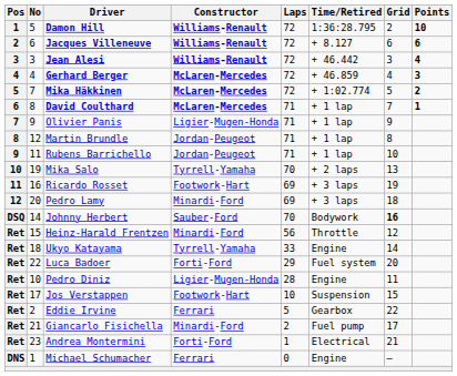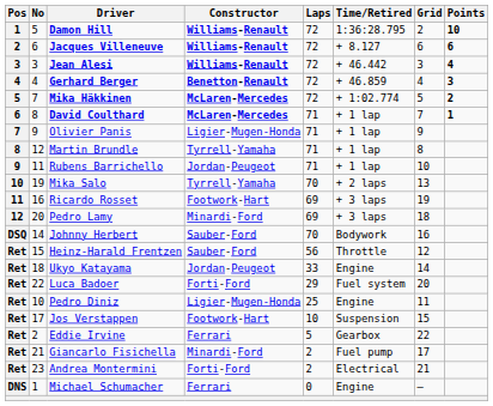 <table class="wikitable" style="font-size: 95%;">
 <tr>
 <th>Pos</th>
 <th>No</th>
 <th>Driver</th>
 <th>Constructor</th>
 <th>Laps</th>
 <th>Time/Retired</th>
 <th>Grid</th>
 <th>Points</th>
 </tr>
 <tr>
 <th>1</th>
 <td>5</td>
 <td> <strong><a href='#'>Damon Hill</a></strong></td>
 <td><strong><a href='#'>Williams</a>-<a href='#'>Renault</a></strong></td>
 <td>72</td>
 <td>1:36:28.795</td>
 <td>2</td>
 <td><strong>10</strong></td>
 </tr>
 <tr>
 <th>2</th>
 <td>6</td>
 <td> <strong><a href='#'>Jacques Villeneuve</a></strong></td>
 <td><strong><a href='#'>Williams</a>-<a href='#'>Renault</a></strong></td>
 <td>72</td>
 <td>+ 8.127</td>
 <td>6</td>
 <td><strong>6</strong></td>
 </tr>
 <tr>
 <th>3</th>
 <td>3</td>
 <td> <strong><a href='#'>Jean Alesi</a></strong></td>
 <td><strong><a href='#'>Williams</a>-<a href='#'>Renault</a></strong></td>
 <td>72</td>
 <td>+ 46.442</td>
 <td>3</td>
 <td><strong>4</strong></td>
 </tr>
 <tr>
 <th>4</th>
 <td>4</td>
 <td> <strong><a href='#'>Gerhard Berger</a></strong></td>
-<td><strong><a href='#'>McLaren</a>-<a href='#'>Mercedes</a></strong></td>
+<td><strong><a href='#'>Benetton</a>-<a href='#'>Renault</a></strong></td>
 <td>72</td>
 <td>+ 46.859</td>
 <td>4</td>
 <td><strong>3</strong></td>
 </tr>
 <tr>
 <th>5</th>
 <td>7</td>
 <td> <strong><a href='#'>Mika Häkkinen</a></strong></td>
 <td><strong><a href='#'>McLaren</a>-<a href='#'>Mercedes</a></strong></td>
 <td>72</td>
 <td>+ 1:02.774</td>
 <td>5</td>
 <td><strong>2</strong></td>
 </tr>
 <tr>
 <th>6</th>
 <td>8</td>
 <td> <strong><a href='#'>David Coulthard</a></strong></td>
 <td><strong><a href='#'>McLaren</a>-<a href='#'>Mercedes</a></strong></td>
 <td>71</td>
 <td>+ 1 lap</td>
 <td>7</td>
 <td><strong>1</strong></td>
 </tr>
 <tr>
 <th>7</th>
 <td>9</td>
 <td> <a href='#'>Olivier Panis</a></td>
 <td><a href='#'>Ligier</a>-<a href='#'>Mugen-Honda</a></td>
 <td>71</td>
 <td>+ 1 lap</td>
 <td>9</td>
 <td> </td>
 </tr>
 <tr>
 <th>8</th>
 <td>12</td>
 <td> <a href='#'>Martin Brundle</a></td>
-<td><a href='#'>Jordan</a>-<a href='#'>Peugeot</a></td>
+<td><a href='#'>Tyrrell</a>-<a href='#'>Yamaha</a></td>
 <td>71</td>
 <td>+ 1 lap</td>
 <td>8</td>
 <td> </td>
 </tr>
 <tr>
 <th>9</th>
 <td>11</td>
 <td> <a href='#'>Rubens Barrichello</a></td>
 <td><a href='#'>Jordan</a>-<a href='#'>Peugeot</a></td>
 <td>71</td>
 <td>+ 1 lap</td>
 <td>10</td>
 <td> </td>
 </tr>
 <tr>
 <th>10</th>
 <td>19</td>
 <td> <a href='#'>Mika Salo</a></td>
 <td><a href='#'>Tyrrell</a>-<a href='#'>Yamaha</a></td>
 <td>70</td>
 <td>+ 2 laps</td>
 <td>13</td>
 <td> </td>
 </tr>
 <tr>
 <th>11</th>
 <td>16</td>
 <td> <a href='#'>Ricardo Rosset</a></td>
 <td><a href='#'>Footwork</a>-<a href='#'>Hart</a></td>
 <td>69</td>
 <td>+ 3 laps</td>
 <td>19</td>
 <td> </td>
 </tr>
 <tr>
 <th>12</th>
 <td>20</td>
 <td> <a href='#'>Pedro Lamy</a></td>
 <td><a href='#'>Minardi</a>-<a href='#'>Ford</a></td>
 <td>69</td>
 <td>+ 3 laps</td>
 <td>18</td>
 <td> </td>
 </tr>
 <tr>
 <th>DSQ</th>
 <td>14</td>
 <td> <a href='#'>Johnny Herbert</a></td>
 <td><a href='#'>Sauber</a>-<a href='#'>Ford</a></td>
 <td>70</td>
 <td>Bodywork</td>
-<td><strong>16</strong></td>
+<td>16</td>
 <td> </td>
 </tr>
 <tr>
 <th>Ret</th>
 <td>15</td>
 <td> <a href='#'>Heinz-Harald Frentzen</a></td>
-<td><a href='#'>Minardi</a>-<a href='#'>Ford</a></td>
+<td><a href='#'>Sauber</a>-<a href='#'>Ford</a></td>
 <td>56</td>
 <td>Throttle</td>
 <td>12</td>
 <td> </td>
 </tr>
 <tr>
 <th>Ret</th>
 <td>18</td>
 <td> <a href='#'>Ukyo Katayama</a></td>
-<td><a href='#'>Tyrrell</a>-<a href='#'>Yamaha</a></td>
+<td><a href='#'>Jordan</a>-<a href='#'>Peugeot</a></td>
 <td>33</td>
 <td>Engine</td>
 <td>14</td>
 <td> </td>
 </tr>
 <tr>
 <th>Ret</th>
 <td>22</td>
 <td> <a href='#'>Luca Badoer</a></td>
 <td><a href='#'>Forti</a>-<a href='#'>Ford</a></td>
 <td>29</td>
 <td>Fuel system</td>
 <td>20</td>
 <td> </td>
 </tr>
 <tr>
 <th>Ret</th>
 <td>10</td>
 <td> <a href='#'>Pedro Diniz</a></td>
 <td><a href='#'>Ligier</a>-<a href='#'>Mugen-Honda</a></td>
-<td>28</td>
+<td>25</td>
 <td>Engine</td>
 <td>11</td>
 <td> </td>
 </tr>
 <tr>
 <th>Ret</th>
 <td>17</td>
 <td> <a href='#'>Jos Verstappen</a></td>
 <td><a href='#'>Footwork</a>-<a href='#'>Hart</a></td>
 <td>10</td>
 <td>Suspension</td>
 <td>15</td>
 <td> </td>
 </tr>
 <tr>
 <th>Ret</th>
 <td>2</td>
 <td> <a href='#'>Eddie Irvine</a></td>
 <td><a href='#'>Ferrari</a></td>
 <td>5</td>
 <td>Gearbox</td>
 <td>22</td>
 <td> </td>
 </tr>
 <tr>
 <th>Ret</th>
 <td>21</td>
 <td> <a href='#'>Giancarlo Fisichella</a></td>
 <td><a href='#'>Minardi</a>-<a href='#'>Ford</a></td>
 <td>2</td>
 <td>Fuel pump</td>
 <td>17</td>
 <td> </td>
 </tr>
 <tr>
 <th>Ret</th>
 <td>23</td>
 <td> <a href='#'>Andrea Montermini</a></td>
 <td><a href='#'>Forti</a>-<a href='#'>Ford</a></td>
-<td>1</td>
+<td>2</td>
 <td>Electrical</td>
 <td>21</td>
 <td> </td>
 </tr>
 <tr>
 <th>DNS</th>
 <td>1</td>
 <td> <a href='#'>Michael Schumacher</a></td>
 <td><a href='#'>Ferrari</a></td>
 <td>0</td>
 <td>Engine</td>
 <td>–</td>
 <td> </td>
 </tr>
 <tr>
 <th colspan="8"></th>
 </tr>
 </table>
